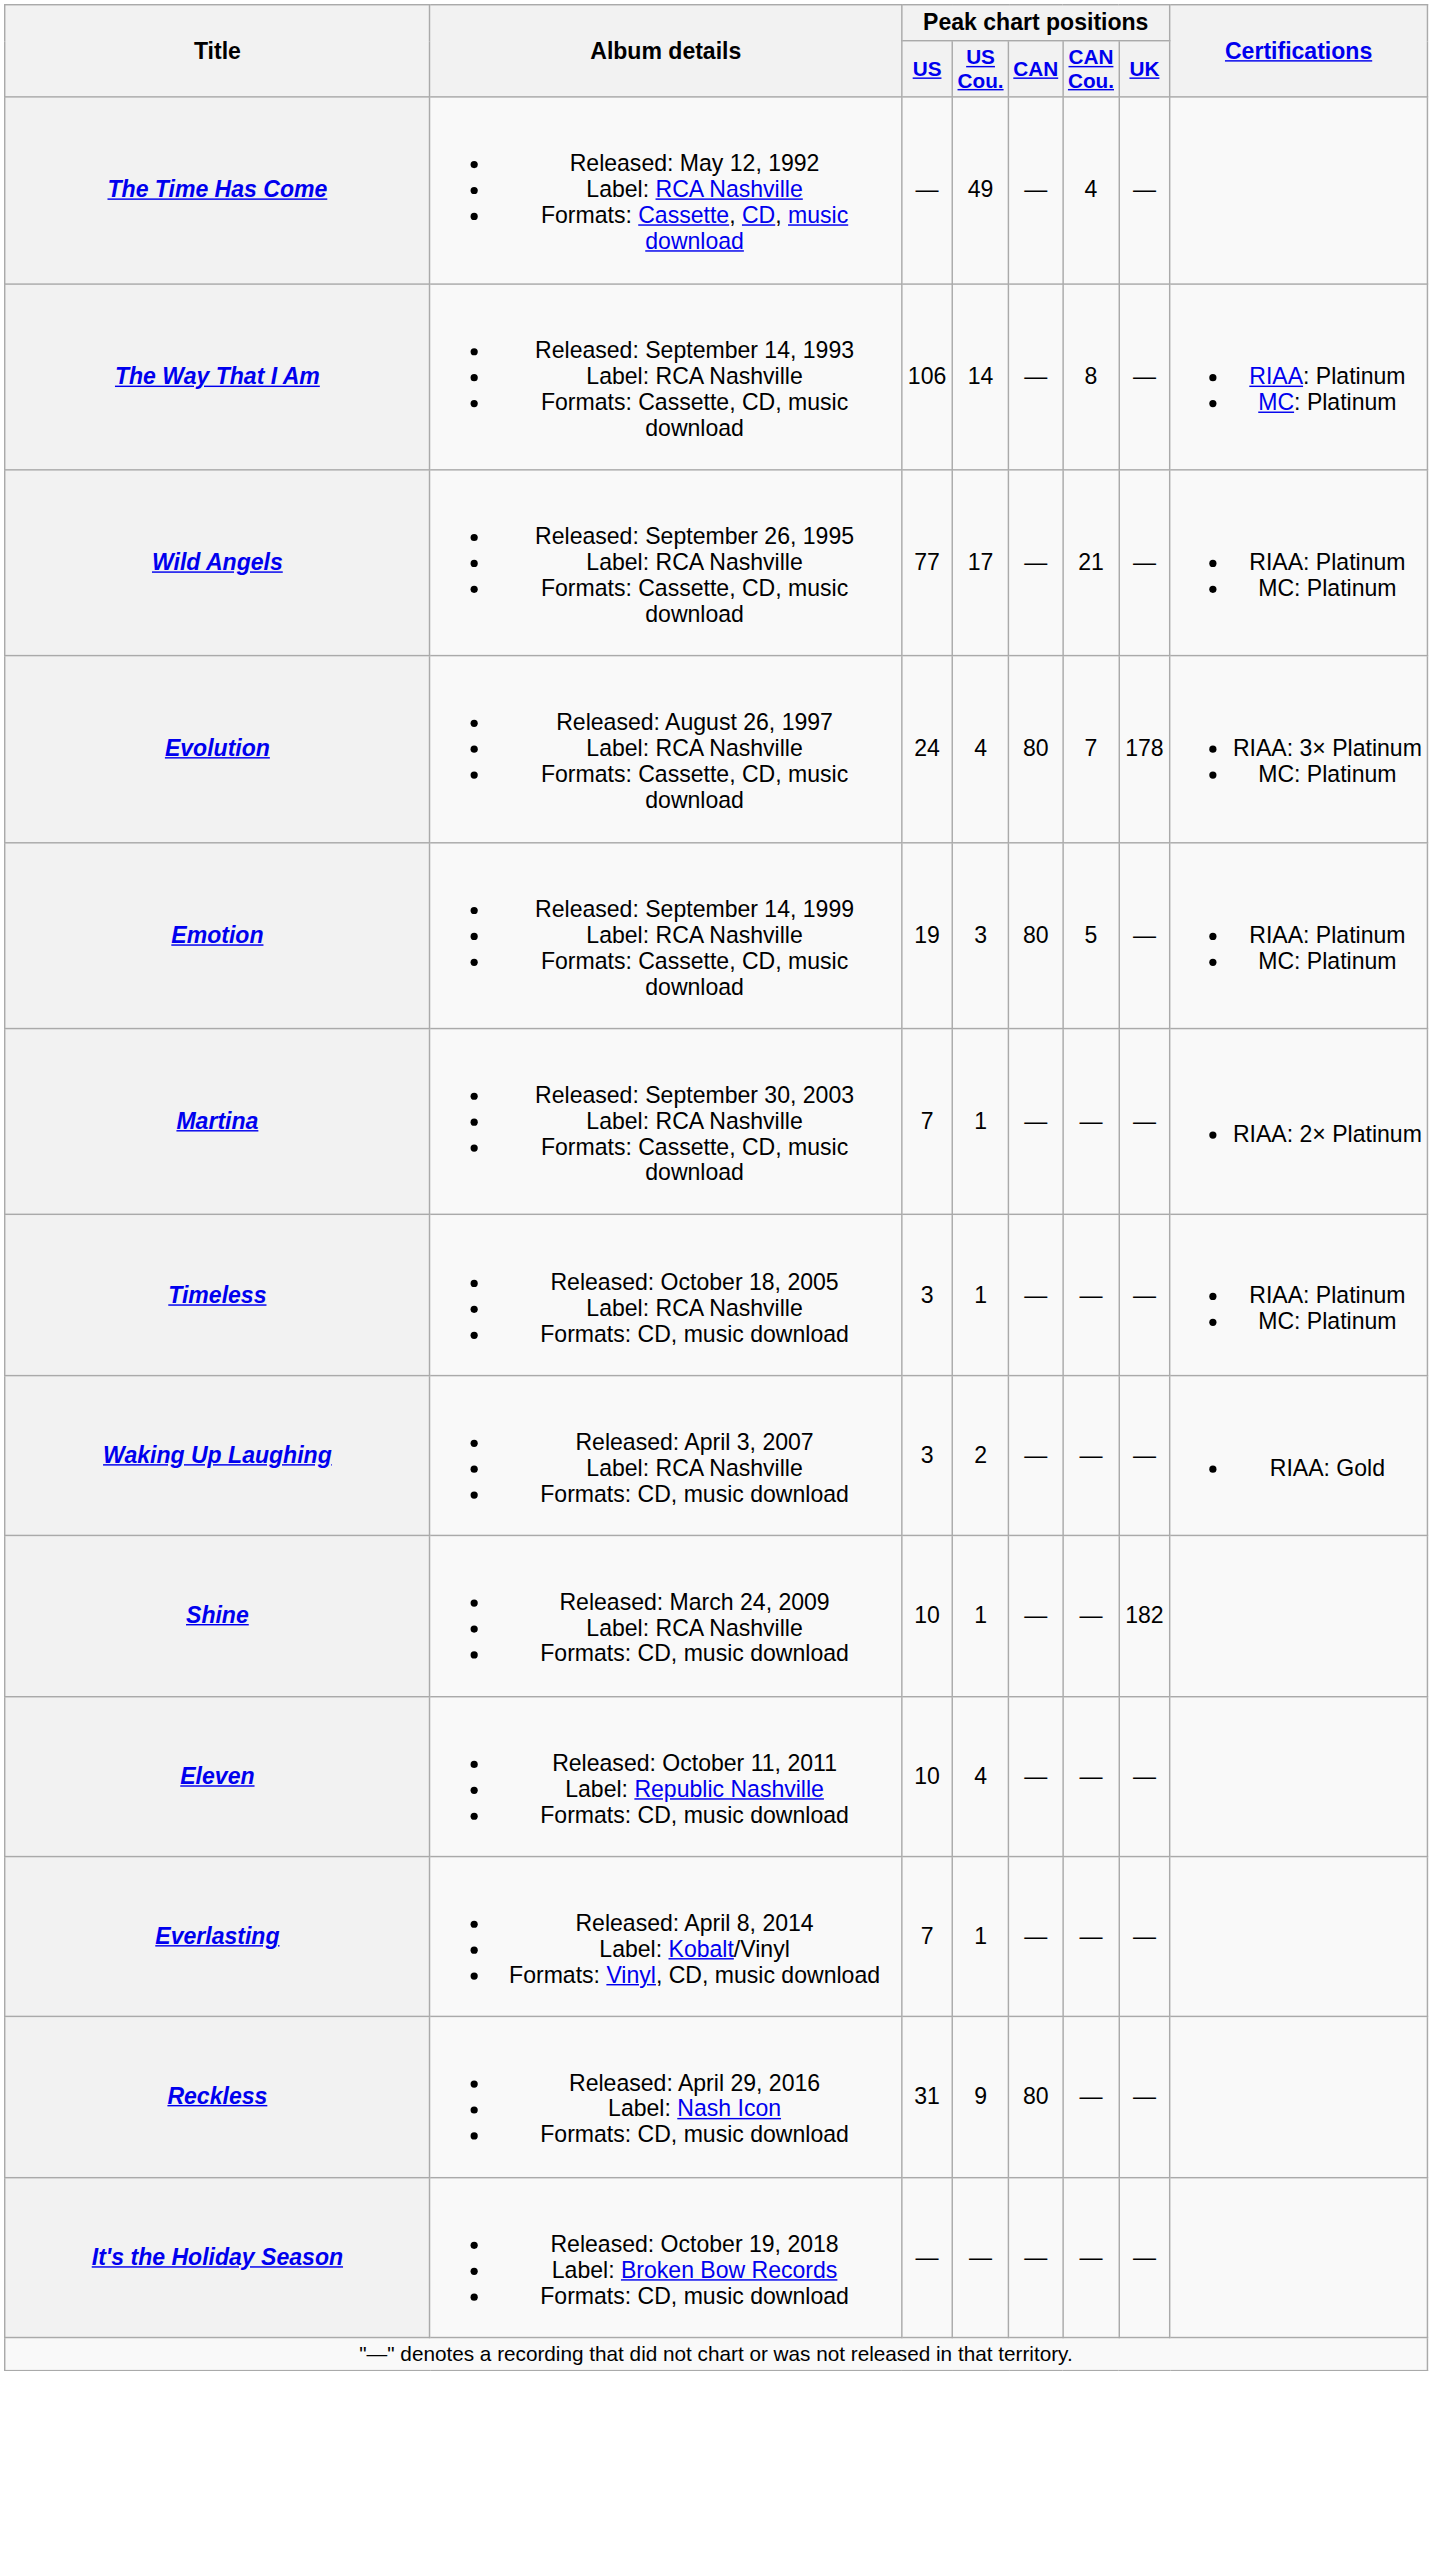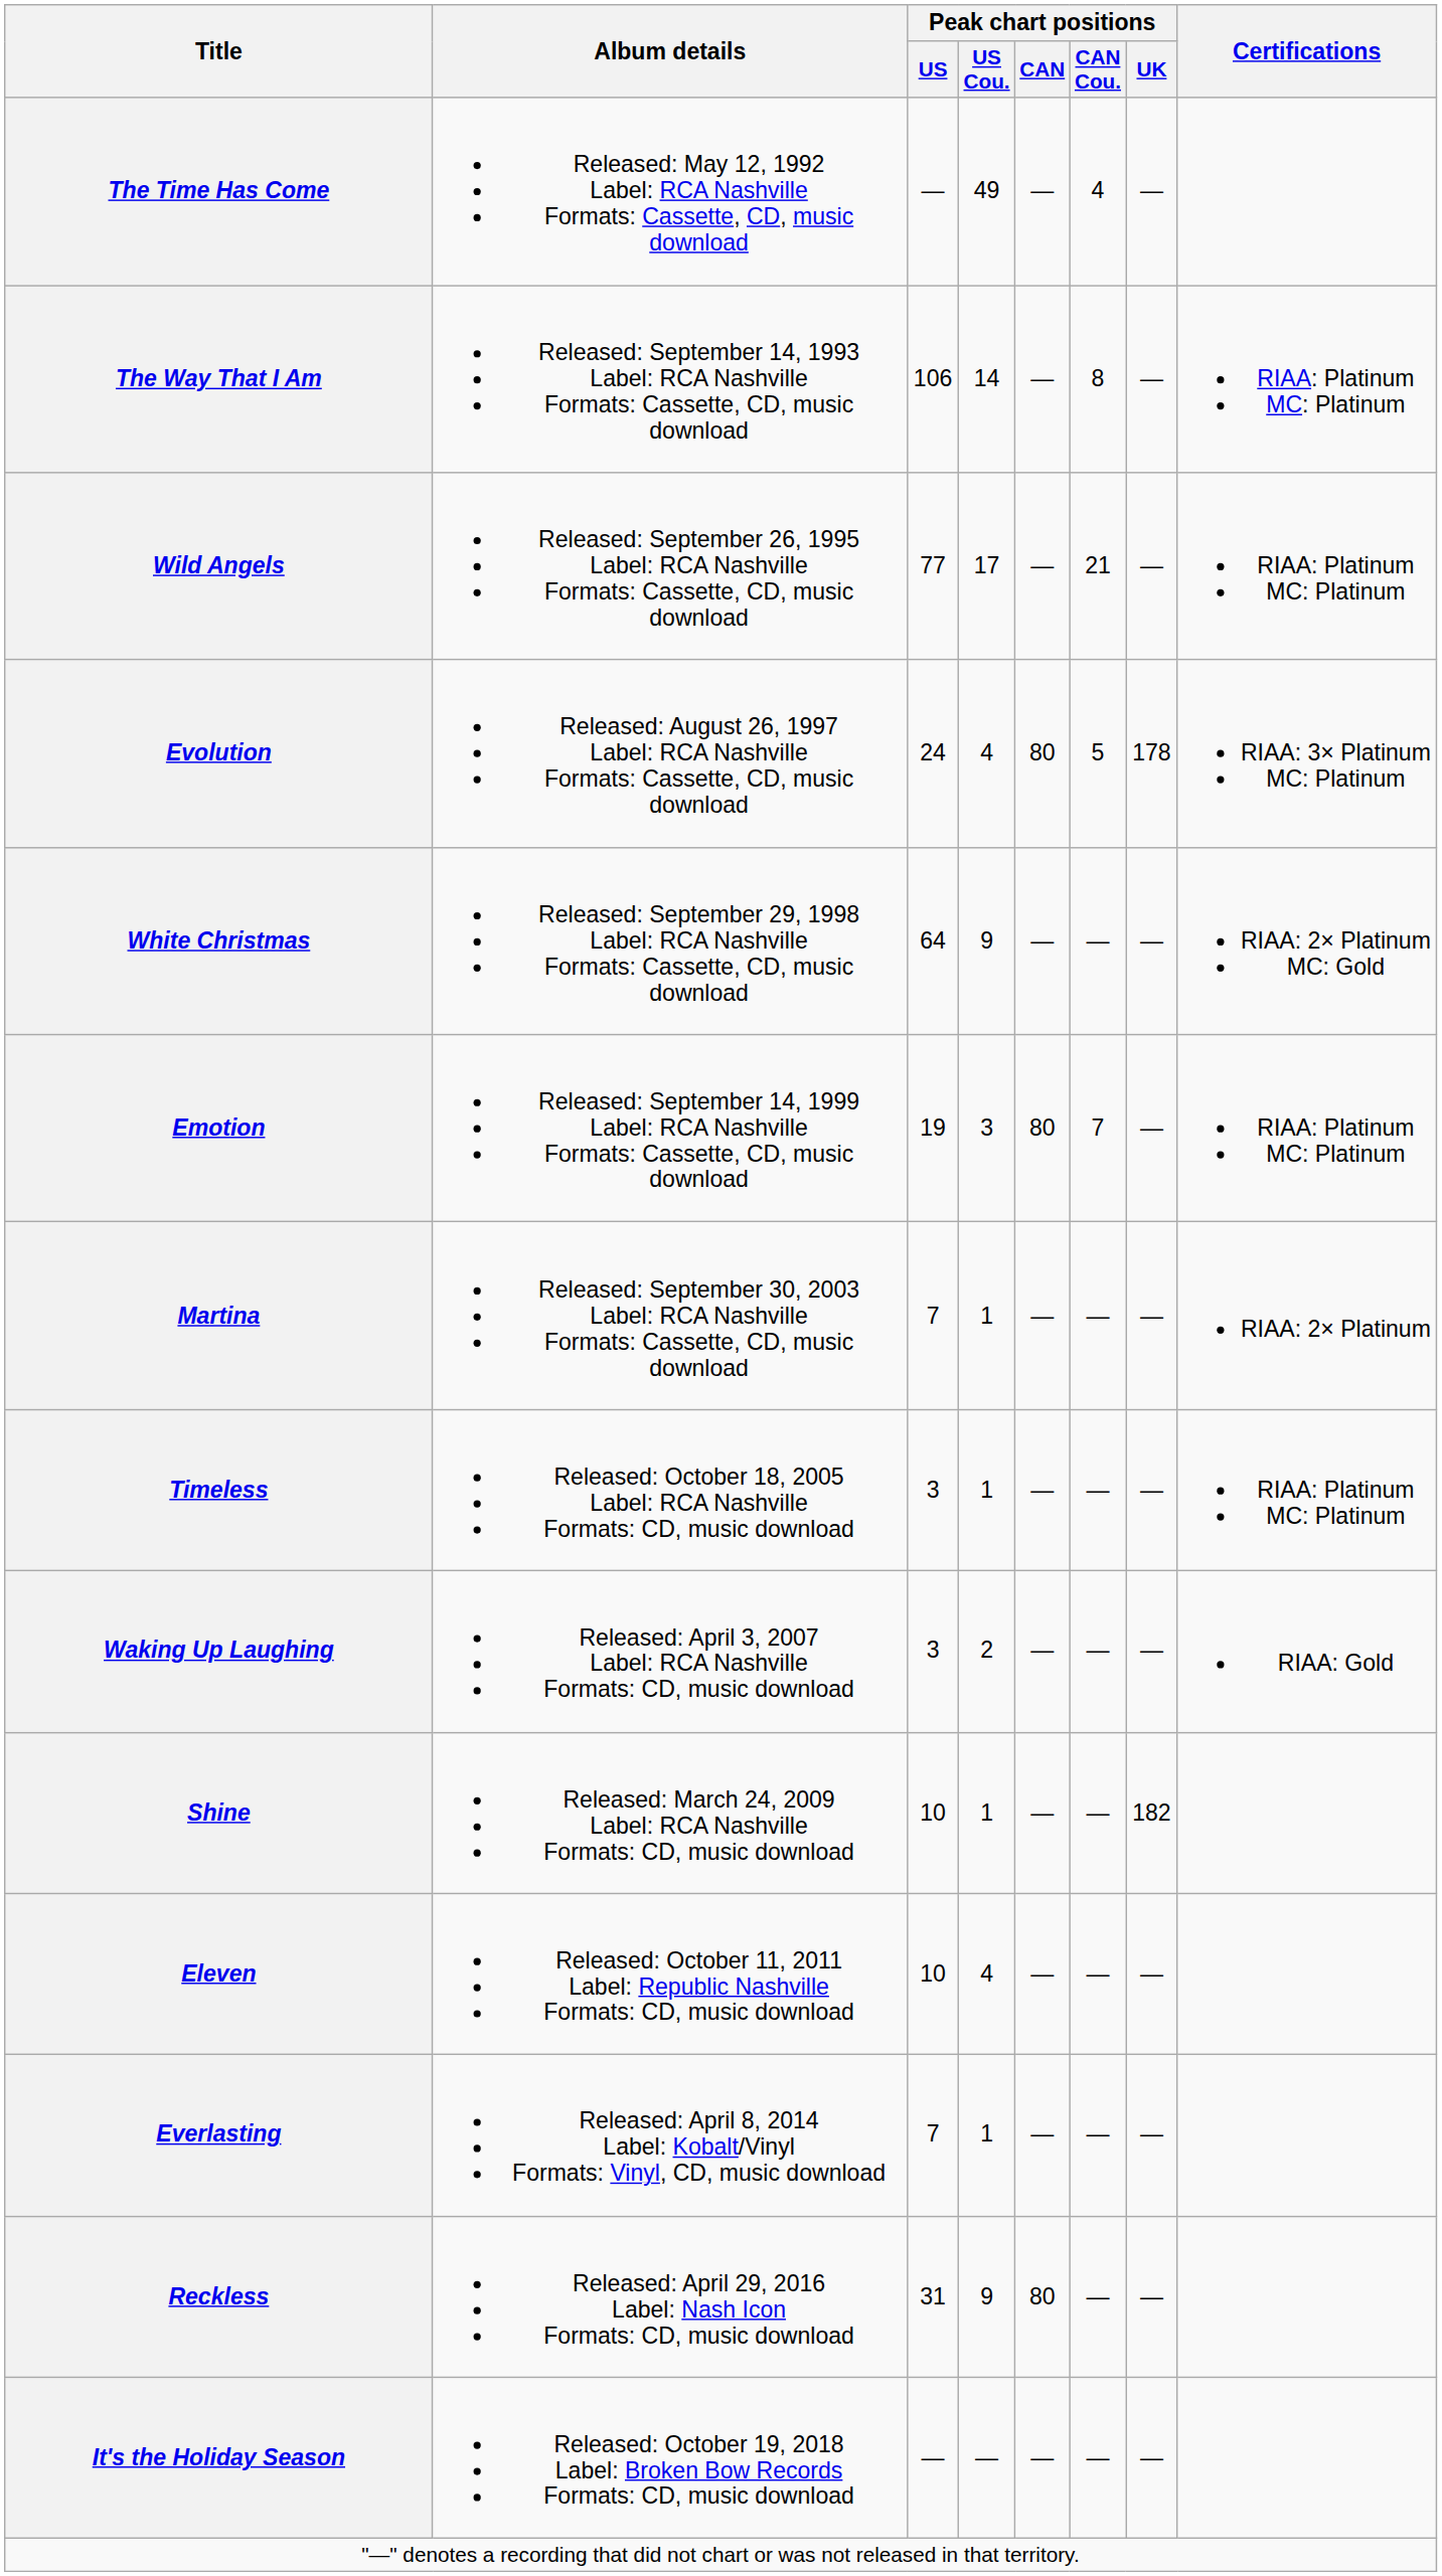 <table class="wikitable plainrowheaders" style="text-align:center;">
 <tr>
 <th scope="col" rowspan="2" style="width:18em;">Title</th>
 <th scope="col" rowspan="2" style="width:20em;">Album details</th>
 <th scope="col" colspan="5">Peak chart positions</th>
 <th scope="col" rowspan="2"><a href='#'>Certifications</a></th>
 </tr>
 <tr>
 <th scope="col" style="width:2em;font-size:90%;"><a href='#'>US</a><br></th>
 <th scope="col" style="width:2em;font-size:90%;"><a href='#'>US<br>Cou.</a><br></th>
 <th scope="col" style="width:2em;font-size:90%;"><a href='#'>CAN</a><br></th>
 <th scope="col" style="width:2em;font-size:90%;"><a href='#'>CAN<br>Cou.</a><br></th>
 <th scope="col" style="width:2em;font-size:90%;"><a href='#'>UK</a><br></th>
 </tr>
 <tr>
 <th scope="row"><em><a href='#'>The Time Has Come</a></em></th>
 <td><br><ul><li>Released: May 12, 1992</li><li>Label: <a href='#'>RCA Nashville</a></li><li>Formats: <a href='#'>Cassette</a>, <a href='#'>CD</a>, <a href='#'>music download</a></li></ul></td>
 <td>—</td>
 <td>49</td>
 <td>—</td>
 <td>4</td>
 <td>—</td>
 <td></td>
 </tr>
 <tr>
 <th scope="row"><em><a href='#'>The Way That I Am</a></em></th>
 <td><br><ul><li>Released: September 14, 1993</li><li>Label: RCA Nashville</li><li>Formats: Cassette, CD, music download</li></ul></td>
 <td>106</td>
 <td>14</td>
 <td>—</td>
 <td>8</td>
 <td>—</td>
 <td><br><ul><li><a href='#'>RIAA</a>: Platinum</li><li><a href='#'>MC</a>: Platinum</li></ul></td>
 </tr>
 <tr>
 <th scope="row"><em><a href='#'>Wild Angels</a></em></th>
 <td><br><ul><li>Released: September 26, 1995</li><li>Label: RCA Nashville</li><li>Formats: Cassette, CD, music download</li></ul></td>
 <td>77</td>
 <td>17</td>
 <td>—</td>
 <td>21</td>
 <td>—</td>
 <td><br><ul><li>RIAA: Platinum</li><li>MC: Platinum</li></ul></td>
 </tr>
 <tr>
 <th scope="row"><em><a href='#'>Evolution</a></em></th>
 <td><br><ul><li>Released: August 26, 1997</li><li>Label: RCA Nashville</li><li>Formats: Cassette, CD, music download</li></ul></td>
 <td>24</td>
 <td>4</td>
 <td>80</td>
-<td>7</td>
+<td>5</td>
 <td>178</td>
 <td><br><ul><li>RIAA: 3× Platinum</li><li>MC: Platinum</li></ul></td>
+</tr>
+<tr>
+<th scope="row"><em><a href='#'>White Christmas</a></em></th>
+<td><br><ul><li>Released: September 29, 1998</li><li>Label: RCA Nashville</li><li>Formats: Cassette, CD, music download</li></ul></td>
+<td>64</td>
+<td>9</td>
+<td>—</td>
+<td>—</td>
+<td>—</td>
+<td><br><ul><li>RIAA: 2× Platinum</li><li>MC: Gold</li></ul></td>
 </tr>
 <tr>
 <th scope="row"><em><a href='#'>Emotion</a></em></th>
 <td><br><ul><li>Released: September 14, 1999</li><li>Label: RCA Nashville</li><li>Formats: Cassette, CD, music download</li></ul></td>
 <td>19</td>
 <td>3</td>
 <td>80</td>
-<td>5</td>
+<td>7</td>
 <td>—</td>
 <td><br><ul><li>RIAA: Platinum</li><li>MC: Platinum</li></ul></td>
 </tr>
 <tr>
 <th scope="row"><em><a href='#'>Martina</a></em></th>
 <td><br><ul><li>Released: September 30, 2003</li><li>Label: RCA Nashville</li><li>Formats: Cassette, CD, music download</li></ul></td>
 <td>7</td>
 <td>1</td>
 <td>—</td>
 <td>—</td>
 <td>—</td>
 <td><br><ul><li>RIAA: 2× Platinum</li></ul></td>
 </tr>
 <tr>
 <th scope="row"><em><a href='#'>Timeless</a></em></th>
 <td><br><ul><li>Released: October 18, 2005</li><li>Label: RCA Nashville</li><li>Formats: CD, music download</li></ul></td>
 <td>3</td>
 <td>1</td>
 <td>—</td>
 <td>—</td>
 <td>—</td>
 <td><br><ul><li>RIAA: Platinum</li><li>MC: Platinum</li></ul></td>
 </tr>
 <tr>
 <th scope="row"><em><a href='#'>Waking Up Laughing</a></em></th>
 <td><br><ul><li>Released: April 3, 2007</li><li>Label: RCA Nashville</li><li>Formats: CD, music download</li></ul></td>
 <td>3</td>
 <td>2</td>
 <td>—</td>
 <td>—</td>
 <td>—</td>
 <td><br><ul><li>RIAA: Gold</li></ul></td>
 </tr>
 <tr>
 <th scope="row"><em><a href='#'>Shine</a></em></th>
 <td><br><ul><li>Released: March 24, 2009</li><li>Label: RCA Nashville</li><li>Formats: CD, music download</li></ul></td>
 <td>10</td>
 <td>1</td>
 <td>—</td>
 <td>—</td>
 <td>182</td>
 <td></td>
 </tr>
 <tr>
 <th scope="row"><em><a href='#'>Eleven</a></em></th>
 <td><br><ul><li>Released: October 11, 2011</li><li>Label: <a href='#'>Republic Nashville</a></li><li>Formats: CD, music download</li></ul></td>
 <td>10</td>
 <td>4</td>
 <td>—</td>
 <td>—</td>
 <td>—</td>
 <td></td>
 </tr>
 <tr>
 <th scope="row"><em><a href='#'>Everlasting</a></em></th>
 <td><br><ul><li>Released: April 8, 2014</li><li>Label: <a href='#'>Kobalt</a>/Vinyl</li><li>Formats: <a href='#'>Vinyl</a>, CD, music download</li></ul></td>
 <td>7</td>
 <td>1</td>
 <td>—</td>
 <td>—</td>
 <td>—</td>
 <td></td>
 </tr>
 <tr>
 <th scope="row"><em><a href='#'>Reckless</a></em></th>
 <td><br><ul><li>Released: April 29, 2016</li><li>Label: <a href='#'>Nash Icon</a></li><li>Formats: CD, music download</li></ul></td>
 <td>31</td>
 <td>9</td>
 <td>80</td>
 <td>—</td>
 <td>—</td>
 <td></td>
 </tr>
 <tr>
 <th scope="row"><em><a href='#'>It's the Holiday Season</a></em></th>
 <td><br><ul><li>Released: October 19, 2018</li><li>Label: <a href='#'>Broken Bow Records</a></li><li>Formats: CD, music download</li></ul></td>
 <td>—</td>
 <td>—</td>
 <td>—</td>
 <td>—</td>
 <td>—</td>
 <td></td>
 </tr>
 <tr>
 <td colspan="8" style="font-size:90%">"—" denotes a recording that did not chart or was not released in that territory.</td>
 </tr>
 </table>
